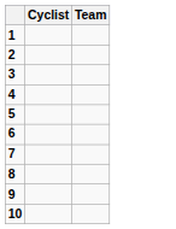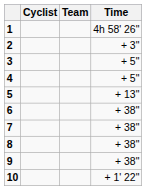 <table class="wikitable">
 <tr style="background:#ccccff;">
 <th></th>
 <th>Cyclist</th>
 <th>Team</th>
+<th>Time</th>
 </tr>
 <tr>
 <td><strong>1</strong></td>
 <td><strong></strong></td>
 <td><strong></strong></td>
+<td align=right>4h 58' 26"</td>
 </tr>
 <tr>
 <td><strong>2</strong></td>
 <td></td>
 <td></td>
+<td align=right>+ 3"</td>
 </tr>
 <tr>
 <td><strong>3</strong></td>
 <td></td>
 <td></td>
+<td align=right>+ 5"</td>
 </tr>
 <tr>
 <td><strong>4</strong></td>
 <td></td>
 <td></td>
+<td align=right>+ 5"</td>
 </tr>
 <tr>
 <td><strong>5</strong></td>
 <td></td>
 <td></td>
+<td align=right>+ 13"</td>
 </tr>
 <tr>
 <td><strong>6</strong></td>
 <td></td>
 <td></td>
+<td align=right>+ 38"</td>
 </tr>
 <tr>
 <td><strong>7</strong></td>
 <td></td>
 <td></td>
+<td align=right>+ 38"</td>
 </tr>
 <tr>
 <td><strong>8</strong></td>
 <td></td>
 <td></td>
+<td align=right>+ 38"</td>
 </tr>
 <tr>
 <td><strong>9</strong></td>
 <td></td>
 <td></td>
+<td align=right>+ 38"</td>
 </tr>
 <tr>
 <td><strong>10</strong></td>
 <td></td>
 <td></td>
+<td align=right>+ 1' 22"</td>
 </tr>
 </table>
